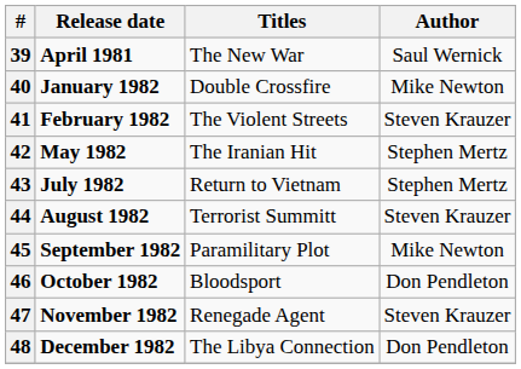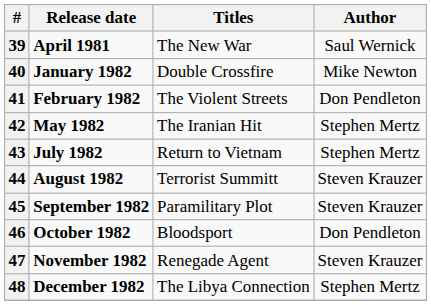 <table class="wikitable plainrowheaders sortable" style="margin-right: 0;">
 <tr>
 <th scope="col">#</th>
 <th scope="col">Release date</th>
 <th scope="col">Titles</th>
 <th scope="col">Author</th>
 </tr>
 <tr>
 <th scope="row" style="text-align:center;"><strong>39</strong></th>
 <td><strong>April 1981</strong></td>
 <td>The New War</td>
 <td style="text-align:center;">Saul Wernick</td>
 </tr>
 <tr>
 <th scope="row" style="text-align:center;"><strong>40</strong></th>
 <td><strong>January 1982</strong></td>
 <td>Double Crossfire</td>
 <td style="text-align:center;">Mike Newton</td>
 </tr>
 <tr>
 <th scope="row" style="text-align:center;"><strong>41</strong></th>
 <td><strong>February 1982</strong></td>
 <td>The Violent Streets</td>
-<td style="text-align:center;">Steven Krauzer</td>
+<td style="text-align:center;">Don Pendleton</td>
 </tr>
 <tr>
 <th scope="row" style="text-align:center;"><strong>42</strong></th>
 <td><strong>May 1982</strong></td>
 <td>The Iranian Hit</td>
 <td style="text-align:center;">Stephen Mertz</td>
 </tr>
 <tr>
 <th scope="row" style="text-align:center;"><strong>43</strong></th>
 <td><strong>July 1982</strong></td>
 <td>Return to Vietnam</td>
 <td style="text-align:center;">Stephen Mertz</td>
 </tr>
 <tr>
 <th scope="row" style="text-align:center;"><strong>44</strong></th>
 <td><strong>August 1982</strong></td>
 <td>Terrorist Summitt</td>
 <td style="text-align:center;">Steven Krauzer</td>
 </tr>
 <tr>
 <th scope="row" style="text-align:center;"><strong>45</strong></th>
 <td><strong>September 1982</strong></td>
 <td>Paramilitary Plot</td>
-<td style="text-align:center;">Mike Newton</td>
+<td style="text-align:center;">Steven Krauzer</td>
 </tr>
 <tr>
 <th scope="row" style="text-align:center;"><strong>46</strong></th>
 <td><strong>October 1982</strong></td>
 <td>Bloodsport</td>
 <td style="text-align:center;">Don Pendleton</td>
 </tr>
 <tr>
 <th scope="row" style="text-align:center;"><strong>47</strong></th>
 <td><strong>November 1982</strong></td>
 <td>Renegade Agent</td>
 <td style="text-align:center;">Steven Krauzer</td>
 </tr>
 <tr>
 <th scope="row" style="text-align:center;"><strong>48</strong></th>
 <td><strong>December 1982</strong></td>
 <td>The Libya Connection</td>
-<td style="text-align:center;">Don Pendleton</td>
+<td style="text-align:center;">Stephen Mertz</td>
 </tr>
 <tr>
 </tr>
 </table>
